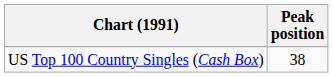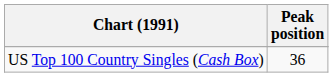 <table class="wikitable sortable">
 <tr>
 <th align="left">Chart (1991)</th>
 <th align="center">Peak<br>position</th>
 </tr>
 <tr>
 </tr>
 <tr>
 </tr>
 <tr>
 <td align="left">US <a href='#'>Top 100 Country Singles</a> (<em><a href='#'>Cash Box</a></em>)</td>
-<td style="text-align:center;">38</td>
+<td style="text-align:center;">36</td>
 </tr>
 </table>
